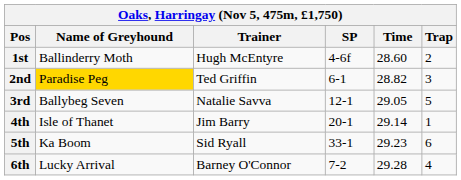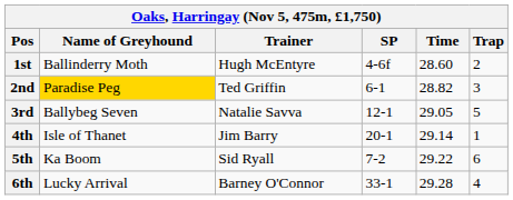 <table class="wikitable">
 <tr>
 <th colspan="6"><a href='#'>Oaks</a>, <a href='#'>Harringay</a> (Nov 5, 475m, £1,750)</th>
 </tr>
 <tr>
 <th width=30>Pos</th>
 <th width=180>Name of Greyhound</th>
 <th width=150>Trainer</th>
 <th width=50>SP</th>
 <th width=50>Time</th>
 <th width=30>Trap</th>
 </tr>
 <tr>
 <th>1st</th>
 <td>Ballinderry Moth </td>
 <td>Hugh McEntyre</td>
 <td>4-6f</td>
 <td>28.60</td>
 <td>2</td>
 </tr>
 <tr>
 <th>2nd</th>
 <td style="background: gold;">Paradise Peg</td>
 <td>Ted Griffin</td>
 <td>6-1</td>
 <td>28.82</td>
 <td>3</td>
 </tr>
 <tr>
 <th>3rd</th>
 <td>Ballybeg Seven</td>
 <td>Natalie Savva</td>
 <td>12-1</td>
 <td>29.05</td>
 <td>5</td>
 </tr>
 <tr>
 <th>4th</th>
 <td>Isle of Thanet</td>
 <td>Jim Barry</td>
 <td>20-1</td>
 <td>29.14</td>
 <td>1</td>
 </tr>
 <tr>
 <th>5th</th>
 <td>Ka Boom</td>
 <td>Sid Ryall</td>
-<td>33-1</td>
-<td>29.23</td>
+<td>7-2</td>
+<td>29.22</td>
 <td>6</td>
 </tr>
 <tr>
 <th>6th</th>
 <td>Lucky Arrival</td>
 <td>Barney O'Connor</td>
-<td>7-2</td>
+<td>33-1</td>
 <td>29.28</td>
 <td>4</td>
 </tr>
 </table>
